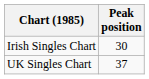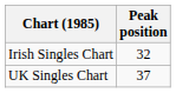 <table class="wikitable sortable">
 <tr>
 <th>Chart (1985)</th>
 <th>Peak<br>position</th>
 </tr>
 <tr>
 <td align="left">Irish Singles Chart</td>
-<td style="text-align:center;">30</td>
+<td style="text-align:center;">32</td>
 </tr>
 <tr>
 <td align="left">UK Singles Chart</td>
 <td style="text-align:center;">37</td>
 </tr>
 </table>
